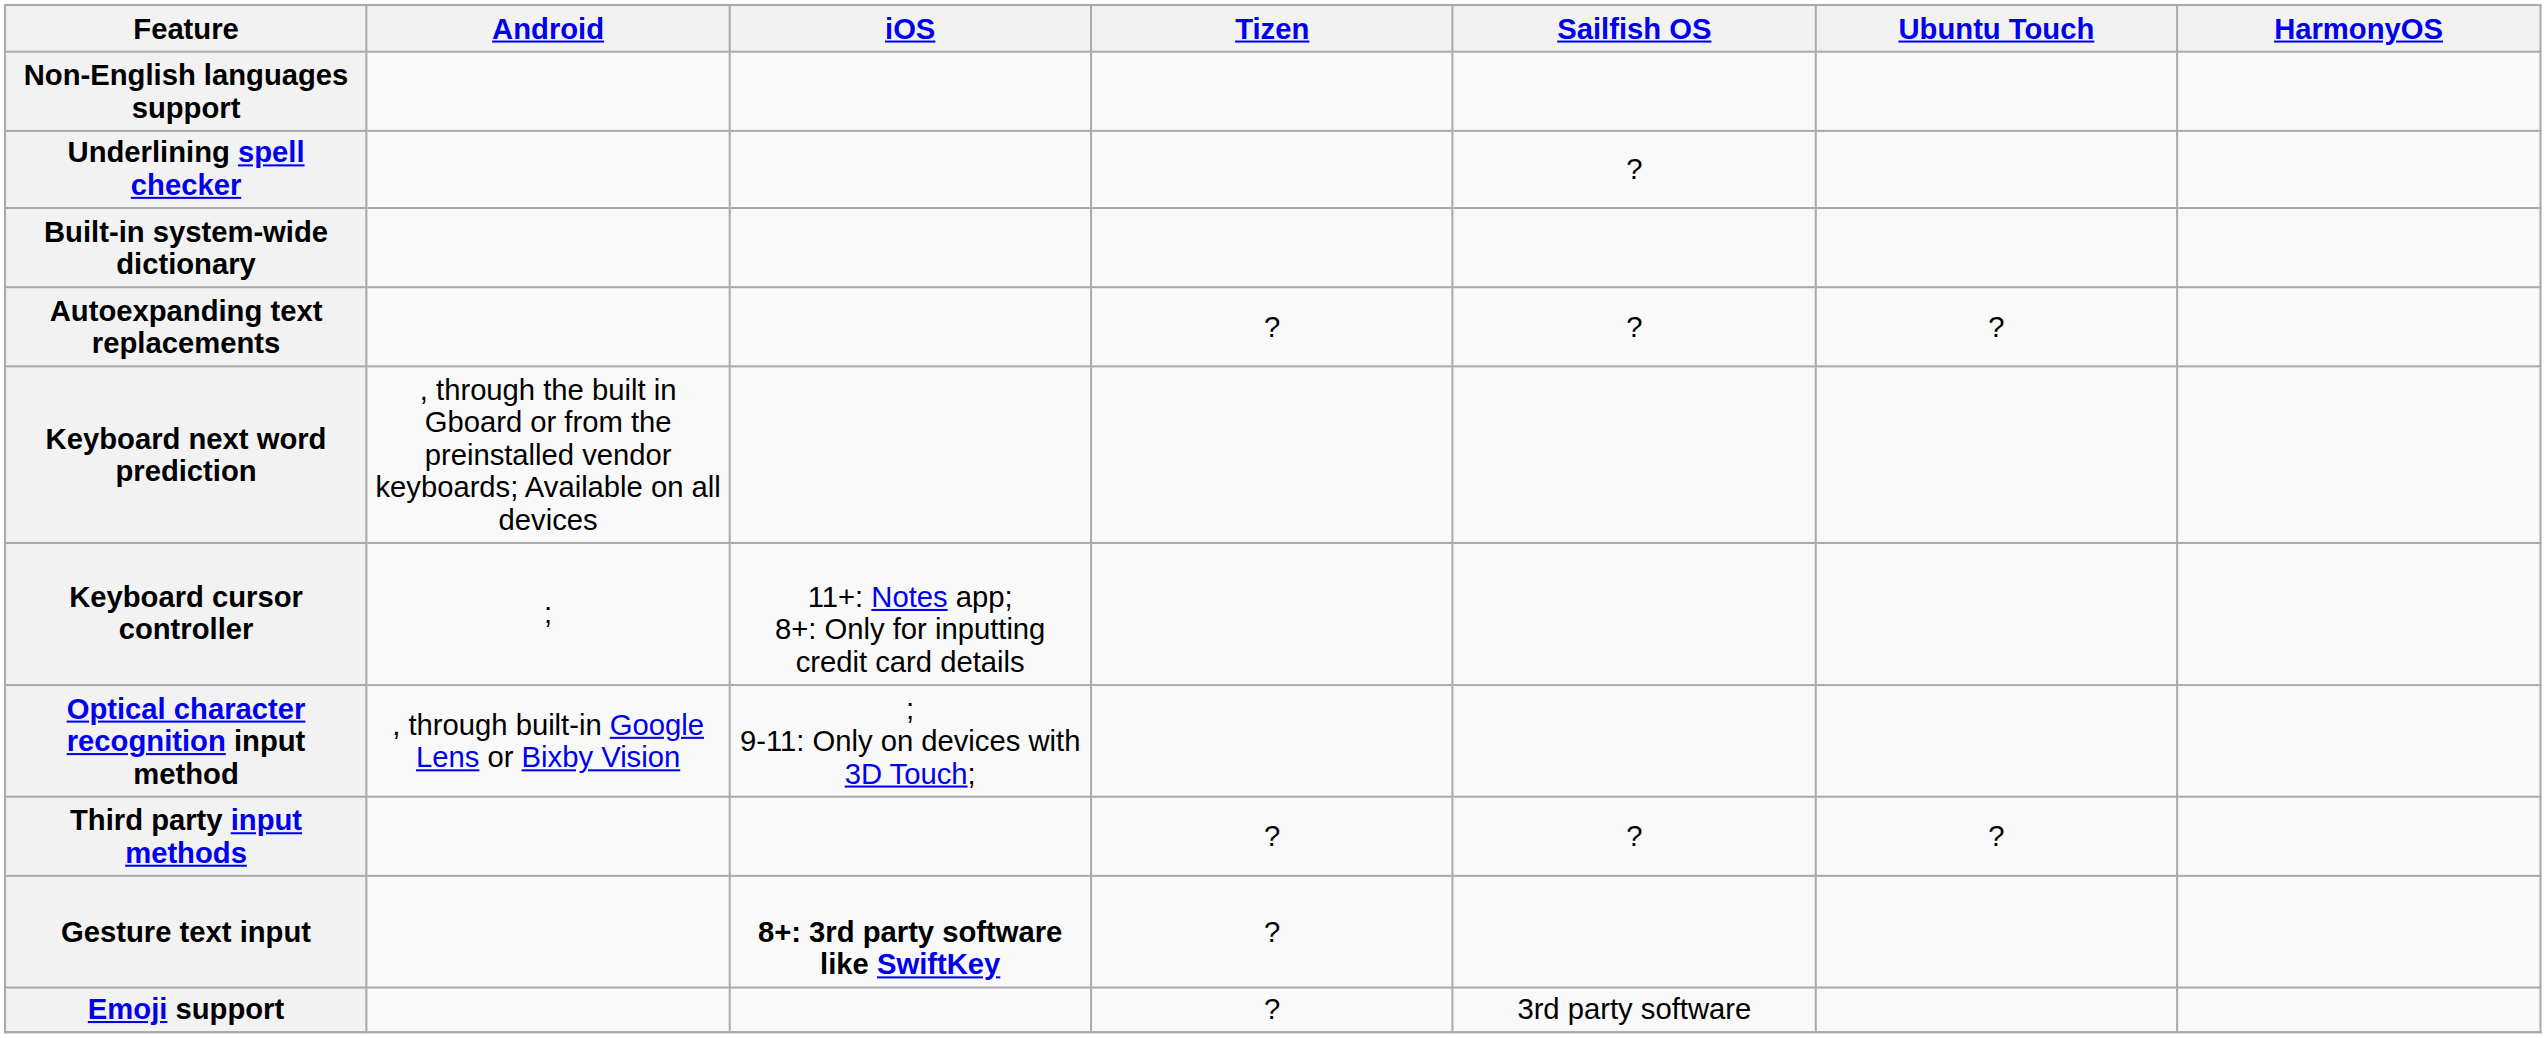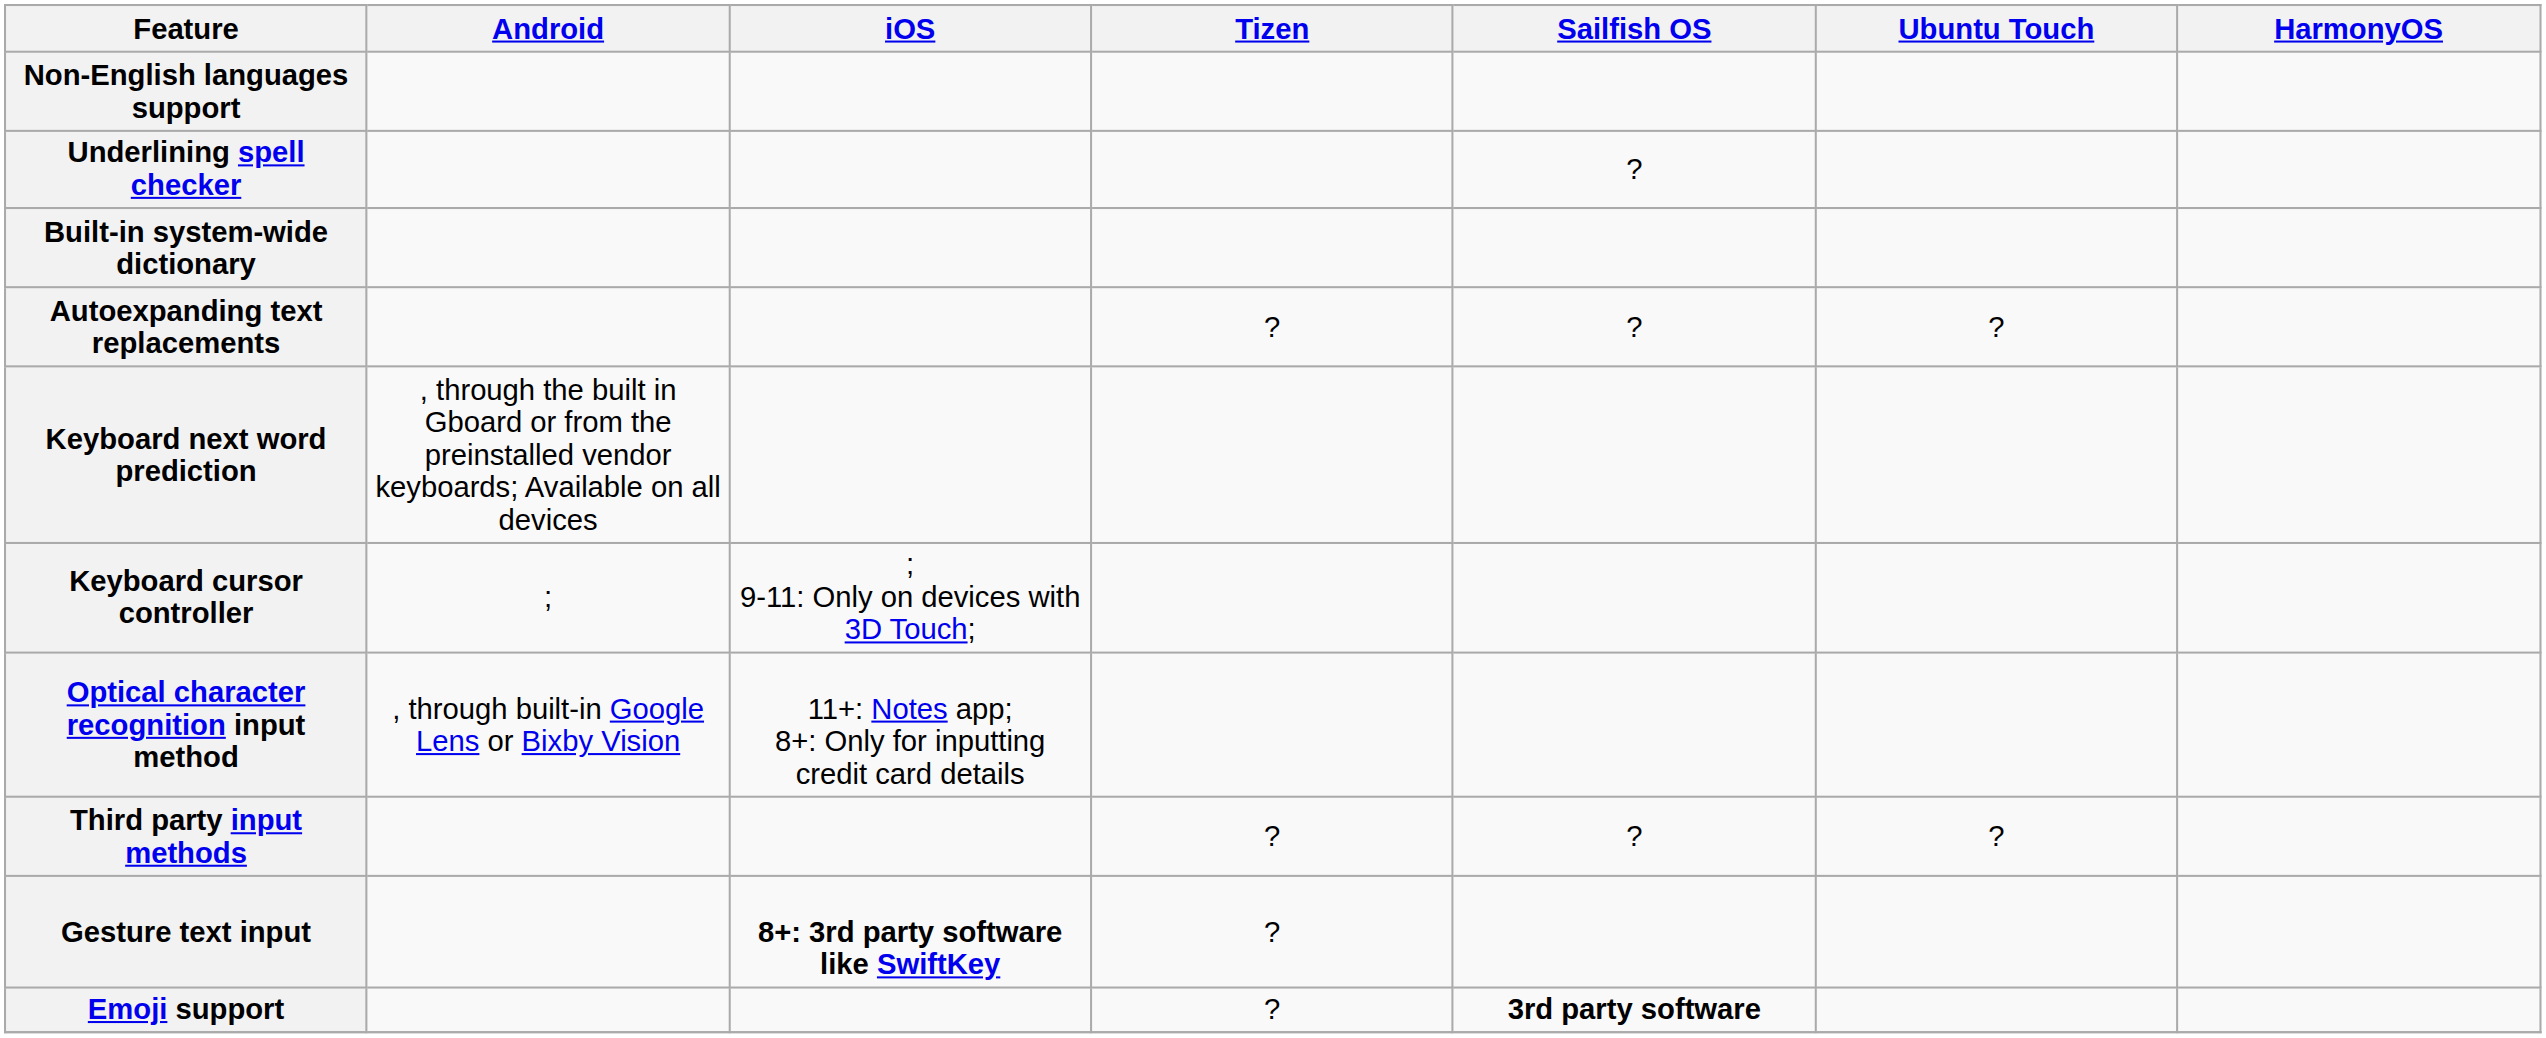 <table class="wikitable" style="font-size:90%; text-align: center; width: auto">
 <tr>
 <th width="10%">Feature</th>
 <th width="10%"><a href='#'>Android</a></th>
 <th width="10%"><a href='#'>iOS</a></th>
 <th width="10%"><a href='#'>Tizen</a></th>
 <th width="10%"><a href='#'>Sailfish OS</a></th>
 <th width="10%"><a href='#'>Ubuntu Touch</a></th>
 <th width="10%"><a href='#'>HarmonyOS</a></th>
 </tr>
 <tr>
 <th>Non-English languages support</th>
 <td></td>
 <td></td>
 <td></td>
 <td></td>
 <td></td>
 <td></td>
 </tr>
 <tr>
 <th>Underlining <a href='#'>spell checker</a></th>
 <td></td>
 <td></td>
 <td></td>
 <td>?</td>
 <td></td>
 <td></td>
 </tr>
 <tr>
 <th>Built-in system-wide dictionary</th>
 <td></td>
 <td></td>
 <td></td>
 <td></td>
 <td></td>
 <td></td>
 </tr>
 <tr>
 <th>Autoexpanding text replacements</th>
 <td></td>
 <td></td>
 <td>?</td>
 <td>?</td>
 <td>?</td>
 <td></td>
 </tr>
 <tr>
 <th>Keyboard next word prediction</th>
 <td>, through the built in Gboard or from the preinstalled vendor keyboards; Available on all devices</td>
 <td></td>
 <td></td>
 <td></td>
 <td></td>
 <td></td>
 </tr>
 <tr>
 <th>Keyboard cursor controller</th>
 <td>;</td>
-<td><br>11+: <a href='#'>Notes</a> app;<br>8+: Only for inputting credit card details</td>
+<td>;<br>9-11: Only on devices with <a href='#'>3D Touch</a>;</td>
 <td></td>
 <td></td>
 <td></td>
 <td></td>
 </tr>
 <tr>
 <th><a href='#'>Optical character recognition</a> input method</th>
 <td>, through built-in <a href='#'>Google Lens</a> or <a href='#'>Bixby Vision</a></td>
-<td>;<br>9-11: Only on devices with <a href='#'>3D Touch</a>;</td>
+<td><br>11+: <a href='#'>Notes</a> app;<br>8+: Only for inputting credit card details</td>
 <td></td>
 <td></td>
 <td></td>
 <td></td>
 </tr>
 <tr>
 <th>Third party <a href='#'>input methods</a></th>
 <td></td>
 <td></td>
 <td>?</td>
 <td>?</td>
 <td>?</td>
 <td></td>
 </tr>
 <tr>
 <th>Gesture text input</th>
 <td></td>
 <td><strong><br>8+: 3rd party software like <a href='#'>SwiftKey</a></strong></td>
 <td>?</td>
 <td></td>
 <td></td>
 <td></td>
 </tr>
 <tr>
 <th><a href='#'>Emoji</a> support</th>
 <td></td>
 <td></td>
 <td>?</td>
-<td> 3rd party software</td>
+<td><strong> 3rd party software</strong></td>
 <td></td>
 <td></td>
 </tr>
 <tr>
 </tr>
 </table>
